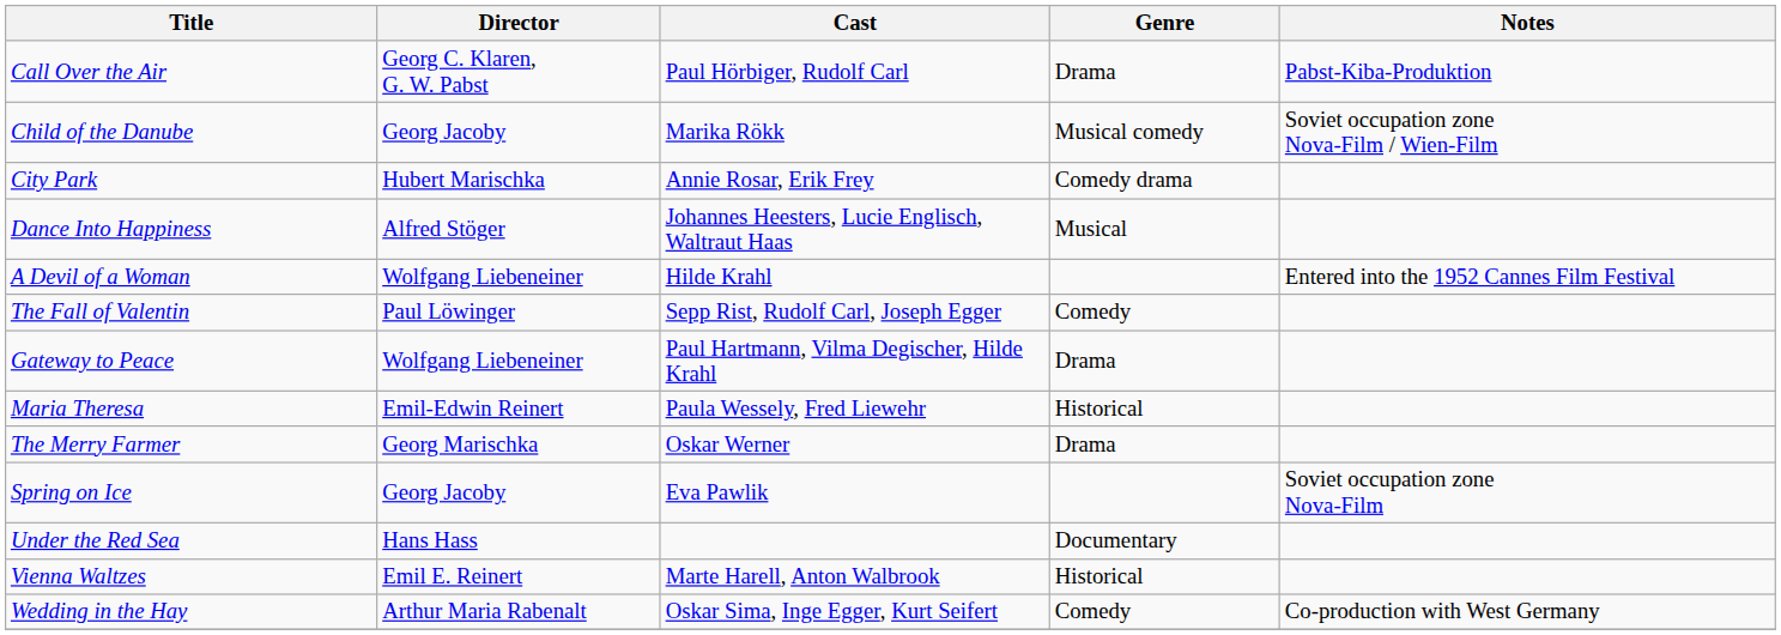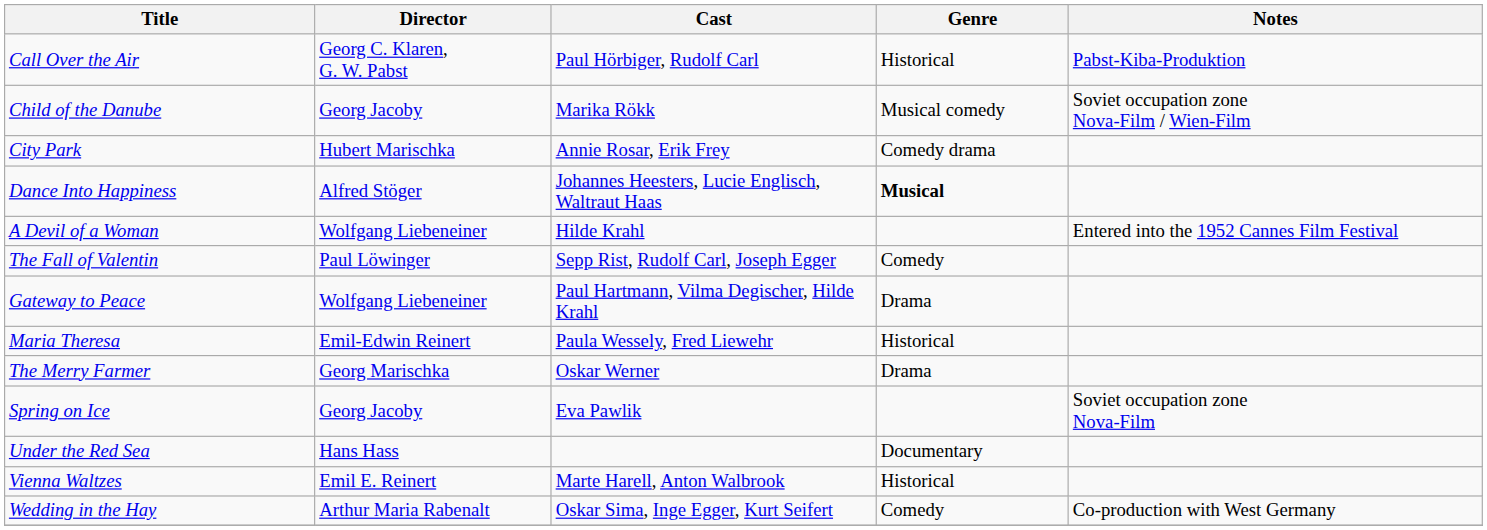 <table class="wikitable" width= "100%">
 <tr>
 <th width=21%>Title</th>
 <th width=16%>Director</th>
 <th width=22%>Cast</th>
 <th width=13%>Genre</th>
 <th width=28%>Notes</th>
 </tr>
 <tr>
 <td><em><a href='#'>Call Over the Air</a></em></td>
 <td><a href='#'>Georg C. Klaren</a>, <br> <a href='#'>G. W. Pabst</a></td>
 <td><a href='#'>Paul Hörbiger</a>, <a href='#'>Rudolf Carl</a></td>
-<td>Drama</td>
+<td>Historical</td>
 <td><a href='#'>Pabst-Kiba-Produktion</a></td>
 </tr>
 <tr>
 <td><em><a href='#'>Child of the Danube</a></em></td>
 <td><a href='#'>Georg Jacoby</a></td>
 <td><a href='#'>Marika Rökk</a></td>
 <td>Musical comedy</td>
 <td>Soviet occupation zone <br> <a href='#'>Nova-Film</a> / <a href='#'>Wien-Film</a></td>
 </tr>
 <tr>
 <td><em><a href='#'>City Park</a></em></td>
 <td><a href='#'>Hubert Marischka</a></td>
 <td><a href='#'>Annie Rosar</a>, <a href='#'>Erik Frey</a></td>
 <td>Comedy drama</td>
 <td></td>
 </tr>
 <tr>
 <td><em><a href='#'>Dance Into Happiness</a></em></td>
 <td><a href='#'>Alfred Stöger</a></td>
 <td><a href='#'>Johannes Heesters</a>, <a href='#'>Lucie Englisch</a>, <a href='#'>Waltraut Haas</a></td>
-<td>Musical</td>
+<td><strong>Musical</strong></td>
 <td></td>
 </tr>
 <tr>
 <td><em><a href='#'>A Devil of a Woman</a></em></td>
 <td><a href='#'>Wolfgang Liebeneiner</a></td>
 <td><a href='#'>Hilde Krahl</a></td>
 <td></td>
 <td>Entered into the <a href='#'>1952 Cannes Film Festival</a></td>
 </tr>
 <tr>
 <td><em><a href='#'>The Fall of Valentin</a></em></td>
 <td><a href='#'>Paul Löwinger</a></td>
 <td><a href='#'>Sepp Rist</a>, <a href='#'>Rudolf Carl</a>, <a href='#'>Joseph Egger</a></td>
 <td>Comedy</td>
 <td></td>
 </tr>
 <tr>
 <td><em><a href='#'>Gateway to Peace</a></em></td>
 <td><a href='#'>Wolfgang Liebeneiner</a></td>
 <td><a href='#'>Paul Hartmann</a>, <a href='#'>Vilma Degischer</a>, <a href='#'>Hilde Krahl</a></td>
 <td>Drama</td>
 <td></td>
 </tr>
 <tr>
 <td><em><a href='#'>Maria Theresa</a></em></td>
 <td><a href='#'>Emil-Edwin Reinert</a></td>
 <td><a href='#'>Paula Wessely</a>, <a href='#'>Fred Liewehr</a></td>
 <td>Historical</td>
 <td></td>
 </tr>
 <tr>
 <td><em><a href='#'>The Merry Farmer</a></em></td>
 <td><a href='#'>Georg Marischka</a></td>
 <td><a href='#'>Oskar Werner</a></td>
 <td>Drama</td>
 <td></td>
 </tr>
 <tr>
 <td><em><a href='#'>Spring on Ice</a></em></td>
 <td><a href='#'>Georg Jacoby</a></td>
 <td><a href='#'>Eva Pawlik</a></td>
 <td></td>
 <td>Soviet occupation zone <br> <a href='#'>Nova-Film</a></td>
 </tr>
 <tr>
 <td><em><a href='#'>Under the Red Sea</a></em></td>
 <td><a href='#'>Hans Hass</a></td>
 <td></td>
 <td>Documentary</td>
 <td></td>
 </tr>
 <tr>
 <td><em><a href='#'>Vienna Waltzes</a></em></td>
 <td><a href='#'>Emil E. Reinert</a></td>
 <td><a href='#'>Marte Harell</a>, <a href='#'>Anton Walbrook</a></td>
 <td>Historical</td>
 <td></td>
 </tr>
 <tr>
 <td><em><a href='#'>Wedding in the Hay</a></em></td>
 <td><a href='#'>Arthur Maria Rabenalt</a></td>
 <td><a href='#'>Oskar Sima</a>, <a href='#'>Inge Egger</a>, <a href='#'>Kurt Seifert</a></td>
 <td>Comedy</td>
 <td>Co-production with West Germany</td>
 </tr>
 <tr>
 </tr>
 </table>
